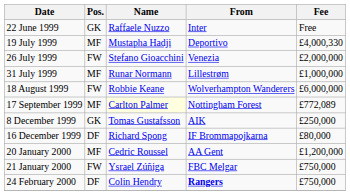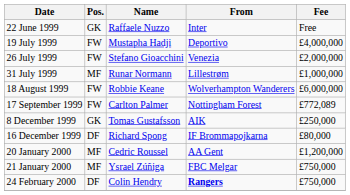 <table class="wikitable">
 <tr>
 <th>Date</th>
 <th>Pos.</th>
 <th>Name</th>
 <th>From</th>
 <th>Fee</th>
 </tr>
 <tr>
 <td>22 June 1999</td>
 <td>GK</td>
 <td><a href='#'>Raffaele Nuzzo</a></td>
 <td><a href='#'>Inter</a></td>
 <td>Free</td>
 </tr>
 <tr>
 <td>19 July 1999</td>
-<td>MF</td>
+<td>FW</td>
 <td><a href='#'>Mustapha Hadji</a></td>
 <td><a href='#'>Deportivo</a></td>
-<td>£4,000,330</td>
+<td>£4,000,000</td>
 </tr>
 <tr>
 <td>26 July 1999</td>
 <td>FW</td>
 <td><a href='#'>Stefano Gioacchini</a></td>
 <td><a href='#'>Venezia</a></td>
 <td>£2,000,000</td>
 </tr>
 <tr>
 <td>31 July 1999</td>
 <td>MF</td>
 <td><a href='#'>Runar Normann</a></td>
 <td><a href='#'>Lillestrøm</a></td>
 <td>£1,000,000</td>
 </tr>
 <tr>
 <td>18 August 1999</td>
 <td>FW</td>
 <td><a href='#'>Robbie Keane</a></td>
 <td><a href='#'>Wolverhampton Wanderers</a></td>
 <td>£6,000,000</td>
 </tr>
 <tr>
 <td>17 September 1999</td>
-<td>MF</td>
-<td style="background: lightyellow;"><a href='#'>Carlton Palmer</a></td>
+<td>FW</td>
+<td><a href='#'>Carlton Palmer</a></td>
 <td><a href='#'>Nottingham Forest</a></td>
 <td>£772,089</td>
 </tr>
 <tr>
 <td>8 December 1999</td>
 <td>GK</td>
 <td><a href='#'>Tomas Gustafsson</a></td>
 <td><a href='#'>AIK</a></td>
 <td>£250,000</td>
 </tr>
 <tr>
 <td>16 December 1999</td>
 <td>DF</td>
 <td><a href='#'>Richard Spong</a></td>
 <td><a href='#'>IF Brommapojkarna</a></td>
 <td>£80,000</td>
 </tr>
 <tr>
 <td>20 January 2000</td>
 <td>MF</td>
 <td><a href='#'>Cedric Roussel</a></td>
 <td><a href='#'>AA Gent</a></td>
 <td>£1,200,000</td>
 </tr>
 <tr>
 <td>21 January 2000</td>
-<td>FW</td>
+<td>MF</td>
 <td><a href='#'>Ysrael Zúñiga</a></td>
 <td><a href='#'>FBC Melgar</a></td>
 <td>£750,000</td>
 </tr>
 <tr>
 <td>24 February 2000</td>
 <td>DF</td>
 <td><a href='#'>Colin Hendry</a></td>
 <td><strong><a href='#'>Rangers</a></strong></td>
 <td>£750,000</td>
 </tr>
 <tr>
 </tr>
 </table>
